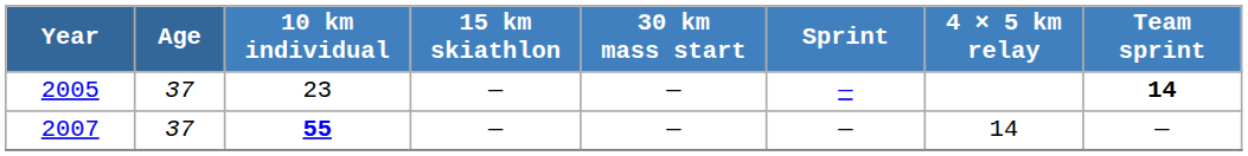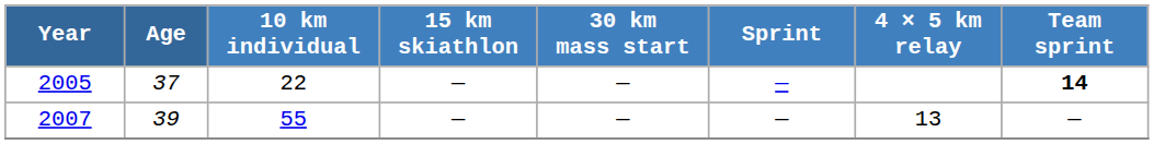 <table class="wikitable" style="font-size:95%; text-align:center; border:grey solid 1px; border-collapse:collapse; background:#ffffff;">
 <tr>
 <th style="background-color:#369; color:white; width:60px;"> Year </th>
 <th style="background-color:#369; color:white; width:40px;"> Age </th>
 <th style="background-color:#4180be; color:white; width:75px;"> 10 km <br> individual </th>
 <th style="background-color:#4180be; color:white; width:75px;"> 15 km <br> skiathlon </th>
 <th style="background-color:#4180be; color:white; width:75px;"> 30 km <br> mass start </th>
 <th style="background-color:#4180be; color:white; width:75px;"> Sprint </th>
 <th style="background-color:#4180be; color:white; width:75px;"> 4 × 5 km <br> relay </th>
 <th style="background-color:#4180be; color:white; width:75px;"> Team <br> sprint </th>
 </tr>
 <tr>
 <td><a href='#'>2005</a></td>
 <td><em>37</em></td>
-<td>23</td>
+<td>22</td>
 <td>—</td>
 <td>—</td>
 <td><a href='#'>—</a></td>
 <td></td>
 <td><strong>14</strong></td>
 </tr>
 <tr>
 <td><a href='#'>2007</a></td>
-<td><em>37</em></td>
-<td><strong><a href='#'>55</a></strong></td>
+<td><em>39</em></td>
+<td><a href='#'>55</a></td>
 <td>—</td>
 <td>—</td>
 <td>—</td>
-<td>14</td>
+<td>13</td>
 <td>—</td>
 </tr>
 <tr>
 </tr>
 </table>
